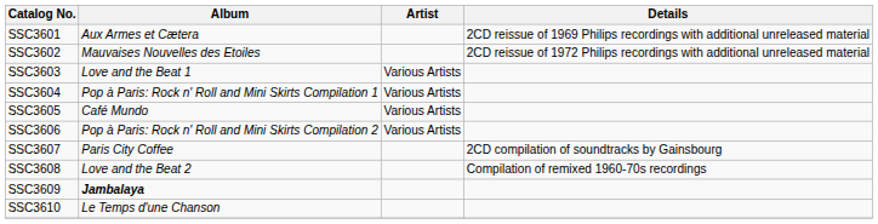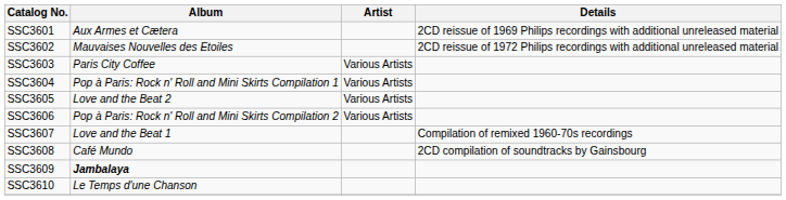 <table class="wikitable sortable">
 <tr>
 <th>Catalog No.</th>
 <th>Album</th>
 <th>Artist</th>
 <th>Details</th>
 </tr>
 <tr>
 <td>SSC3601</td>
 <td><em>Aux Armes et Cætera</em></td>
 <td></td>
 <td>2CD reissue of 1969 Philips recordings with additional unreleased material</td>
 </tr>
 <tr>
 <td>SSC3602</td>
 <td><em>Mauvaises Nouvelles des Etoiles</em></td>
 <td></td>
 <td>2CD reissue of 1972 Philips recordings with additional unreleased material</td>
 </tr>
 <tr>
 <td>SSC3603</td>
-<td><em>Love and the Beat 1</em></td>
+<td><em>Paris City Coffee</em></td>
 <td>Various Artists</td>
 <td></td>
 </tr>
 <tr>
 <td>SSC3604</td>
 <td><em>Pop à Paris: Rock n' Roll and Mini Skirts Compilation 1</em></td>
 <td>Various Artists</td>
 <td></td>
 </tr>
 <tr>
 <td>SSC3605</td>
-<td><em>Café Mundo</em></td>
+<td><em>Love and the Beat 2</em></td>
 <td>Various Artists</td>
 <td></td>
 </tr>
 <tr>
 <td>SSC3606</td>
 <td><em>Pop à Paris: Rock n' Roll and Mini Skirts Compilation 2</em></td>
 <td>Various Artists</td>
 <td></td>
 </tr>
 <tr>
 <td>SSC3607</td>
-<td><em>Paris City Coffee</em></td>
+<td><em>Love and the Beat 1</em></td>
 <td></td>
-<td>2CD compilation of soundtracks by Gainsbourg</td>
+<td>Compilation of remixed 1960-70s recordings</td>
 </tr>
 <tr>
 <td>SSC3608</td>
-<td><em>Love and the Beat 2</em></td>
+<td><em>Café Mundo</em></td>
 <td></td>
-<td>Compilation of remixed 1960-70s recordings</td>
+<td>2CD compilation of soundtracks by Gainsbourg</td>
 </tr>
 <tr>
 <td>SSC3609</td>
 <td><strong><em>Jambalaya</em></strong></td>
 <td></td>
 <td></td>
 </tr>
 <tr>
 <td>SSC3610</td>
 <td><em>Le Temps d'une Chanson</em></td>
 <td></td>
 <td></td>
 </tr>
 <tr>
 </tr>
 </table>
